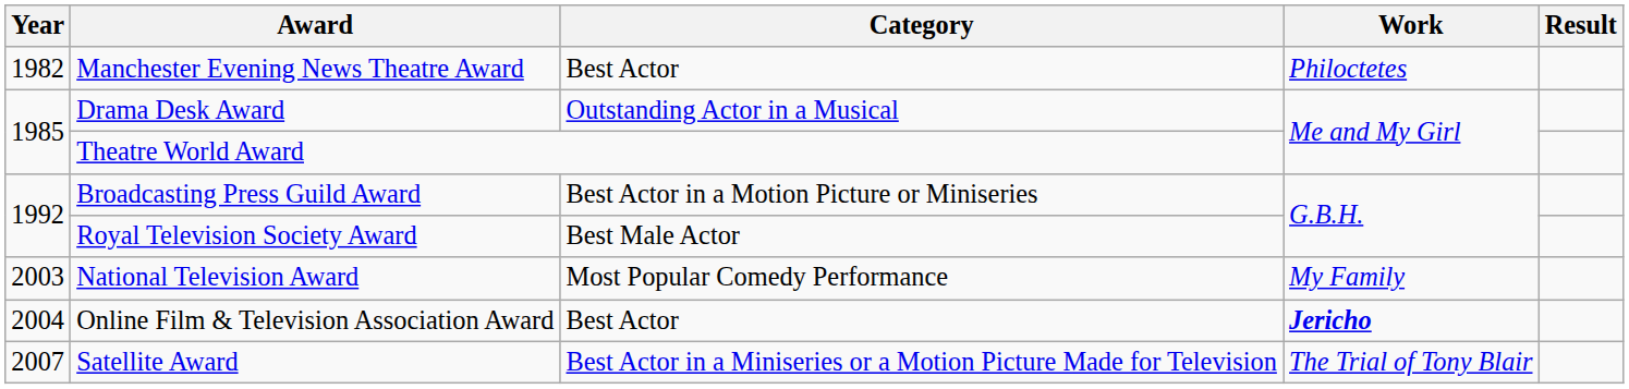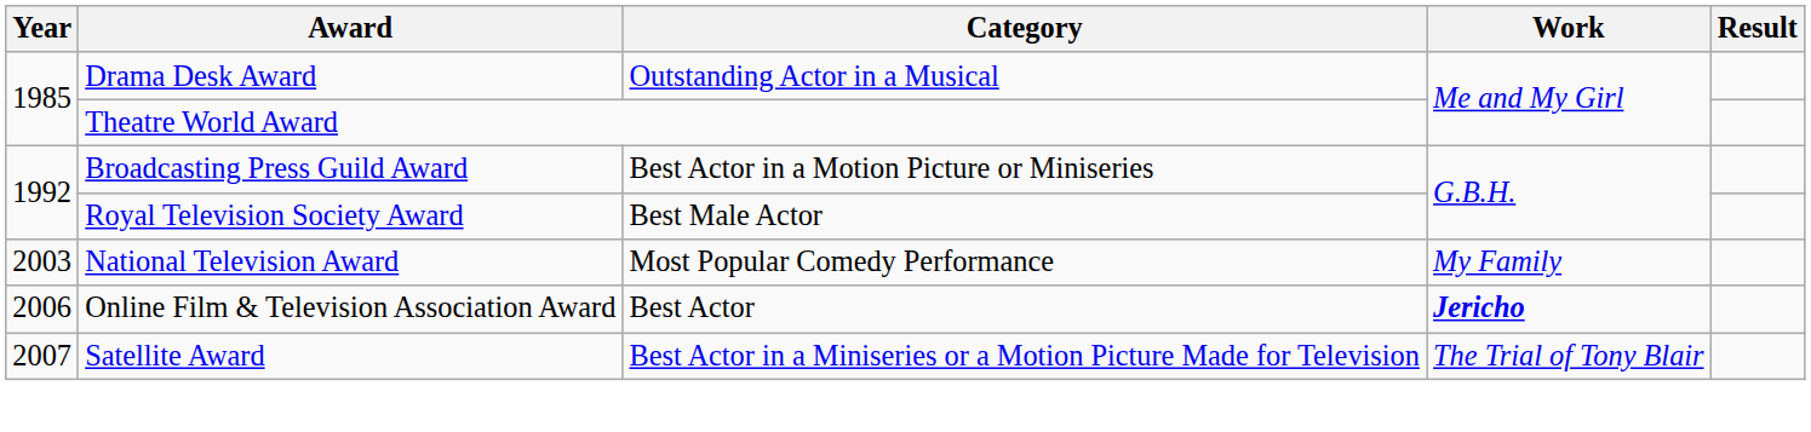 <table class="wikitable sortable">
 <tr>
 <th>Year</th>
 <th>Award</th>
 <th>Category</th>
 <th>Work</th>
 <th>Result</th>
-</tr>
-<tr>
-<td align="center">1982</td>
-<td><a href='#'>Manchester Evening News Theatre Award</a></td>
-<td>Best Actor</td>
-<td><em><a href='#'>Philoctetes</a></em></td>
-<td></td>
 </tr>
 <tr>
 <td rowspan="2" align="center">1985</td>
 <td><a href='#'>Drama Desk Award</a></td>
 <td><a href='#'>Outstanding Actor in a Musical</a></td>
 <td rowspan="2"><em><a href='#'>Me and My Girl</a></em></td>
 <td></td>
 </tr>
 <tr>
 <td colspan="2"><a href='#'>Theatre World Award</a></td>
 <td></td>
 </tr>
 <tr>
 <td rowspan="2" align="center">1992</td>
 <td><a href='#'>Broadcasting Press Guild Award</a></td>
 <td>Best Actor in a Motion Picture or Miniseries</td>
 <td rowspan="2"><em><a href='#'>G.B.H.</a></em></td>
 <td></td>
 </tr>
 <tr>
 <td><a href='#'>Royal Television Society Award</a></td>
 <td>Best Male Actor</td>
 <td></td>
 </tr>
 <tr>
 <td align="center">2003</td>
 <td><a href='#'>National Television Award</a></td>
 <td>Most Popular Comedy Performance</td>
 <td><em><a href='#'>My Family</a></em></td>
 <td></td>
 </tr>
 <tr>
-<td align="center">2004</td>
+<td align="center">2006</td>
 <td>Online Film & Television Association Award</td>
 <td>Best Actor</td>
 <td><strong><em><a href='#'>Jericho</a></em></strong></td>
 <td></td>
 </tr>
 <tr>
 <td align="center">2007</td>
 <td><a href='#'>Satellite Award</a></td>
 <td><a href='#'>Best Actor in a Miniseries or a Motion Picture Made for Television</a></td>
 <td><em><a href='#'>The Trial of Tony Blair</a></em></td>
 <td></td>
 </tr>
 </table>
